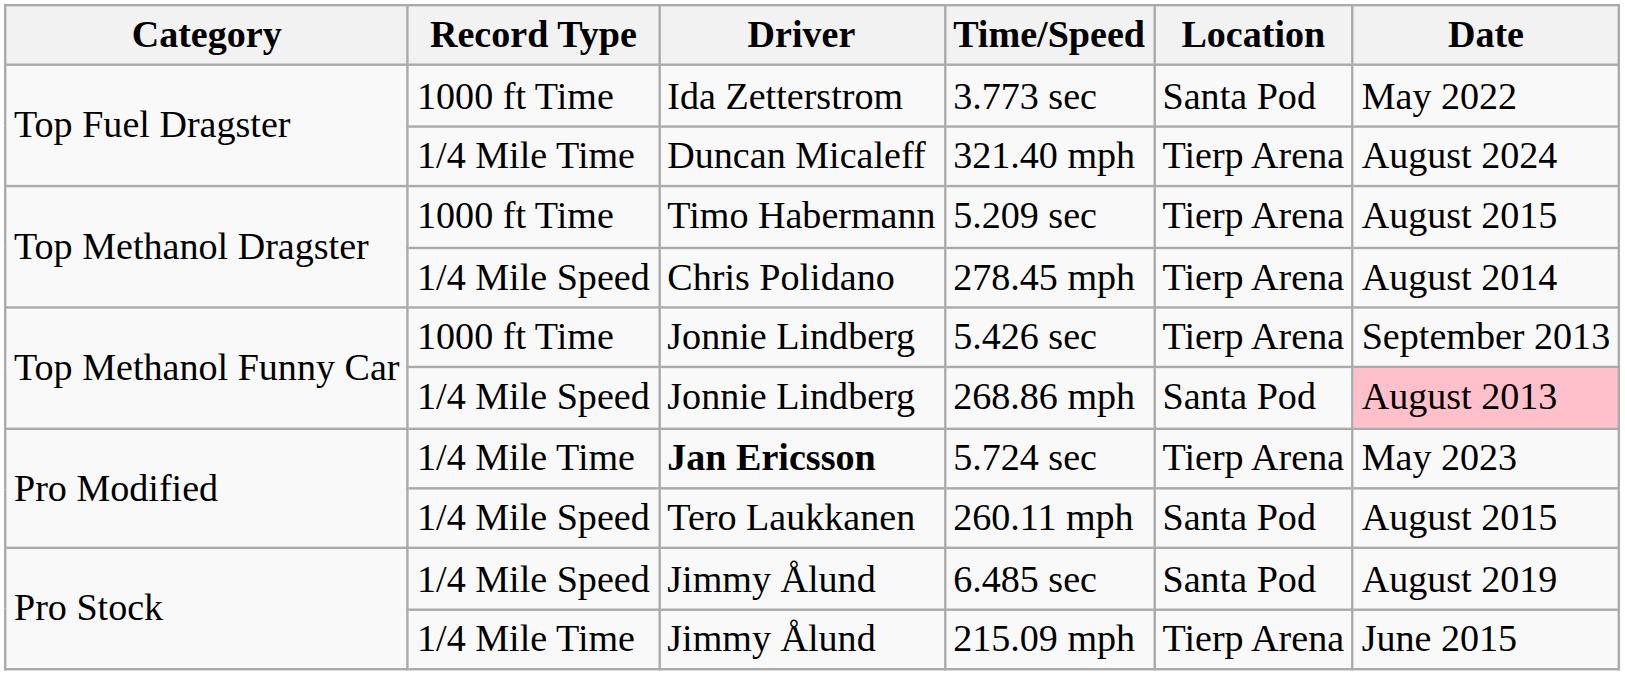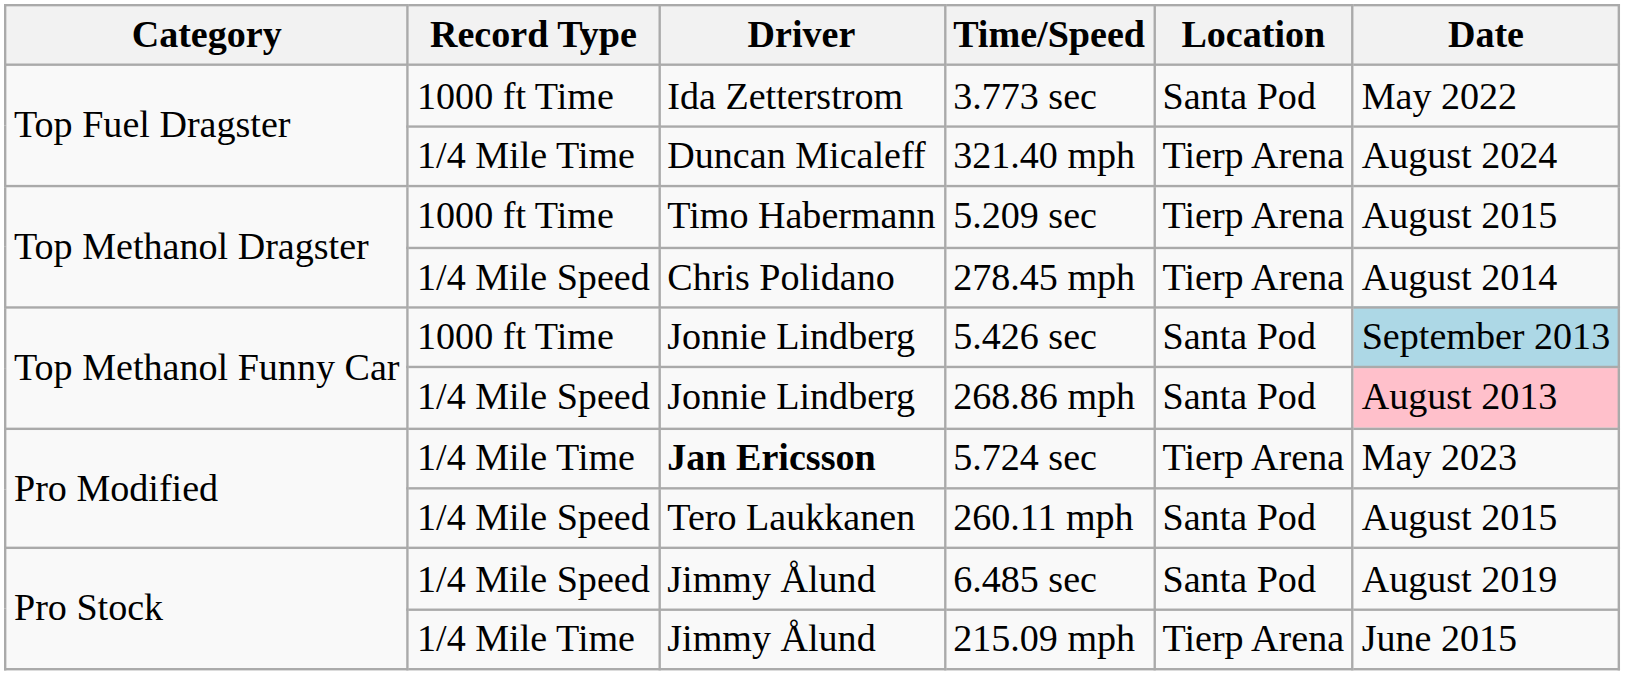 <table class="wikitable sortable">
 <tr>
 <th>Category</th>
 <th>Record Type</th>
 <th>Driver</th>
 <th>Time/Speed</th>
 <th>Location</th>
 <th>Date</th>
 </tr>
 <tr>
 <td rowspan="2">Top Fuel Dragster</td>
 <td>1000 ft Time</td>
 <td>Ida Zetterstrom </td>
 <td>3.773 sec</td>
 <td>Santa Pod </td>
 <td>May 2022</td>
 </tr>
 <tr>
 <td>1/4 Mile Time</td>
 <td>Duncan Micaleff </td>
 <td>321.40 mph</td>
 <td>Tierp Arena </td>
 <td>August 2024</td>
 </tr>
 <tr>
 <td rowspan="2">Top Methanol Dragster</td>
 <td>1000 ft Time</td>
 <td>Timo Habermann </td>
 <td>5.209 sec</td>
 <td>Tierp Arena </td>
 <td>August 2015</td>
 </tr>
 <tr>
 <td>1/4 Mile Speed</td>
 <td>Chris Polidano </td>
 <td>278.45 mph</td>
 <td>Tierp Arena </td>
 <td>August 2014</td>
 </tr>
 <tr>
 <td rowspan="2">Top Methanol Funny Car</td>
 <td>1000 ft Time</td>
 <td>Jonnie Lindberg </td>
 <td>5.426 sec</td>
-<td>Tierp Arena </td>
-<td>September 2013</td>
+<td>Santa Pod </td>
+<td style="background: lightblue;">September 2013</td>
 </tr>
 <tr>
 <td>1/4 Mile Speed</td>
 <td>Jonnie Lindberg </td>
 <td>268.86 mph</td>
 <td>Santa Pod </td>
 <td style="background: pink;">August 2013</td>
 </tr>
 <tr>
 <td rowspan="2">Pro Modified</td>
 <td>1/4 Mile Time</td>
 <td><strong>Jan Ericsson </strong></td>
 <td>5.724 sec</td>
 <td>Tierp Arena </td>
 <td>May 2023</td>
 </tr>
 <tr>
 <td>1/4 Mile Speed</td>
 <td>Tero Laukkanen </td>
 <td>260.11 mph</td>
 <td>Santa Pod </td>
 <td>August 2015</td>
 </tr>
 <tr>
 <td rowspan="2">Pro Stock</td>
 <td>1/4 Mile Speed</td>
 <td>Jimmy Ålund </td>
 <td>6.485 sec</td>
 <td>Santa Pod </td>
 <td>August 2019</td>
 </tr>
 <tr>
 <td>1/4 Mile Time</td>
 <td>Jimmy Ålund </td>
 <td>215.09 mph</td>
 <td>Tierp Arena </td>
 <td>June 2015</td>
 </tr>
 </table>
